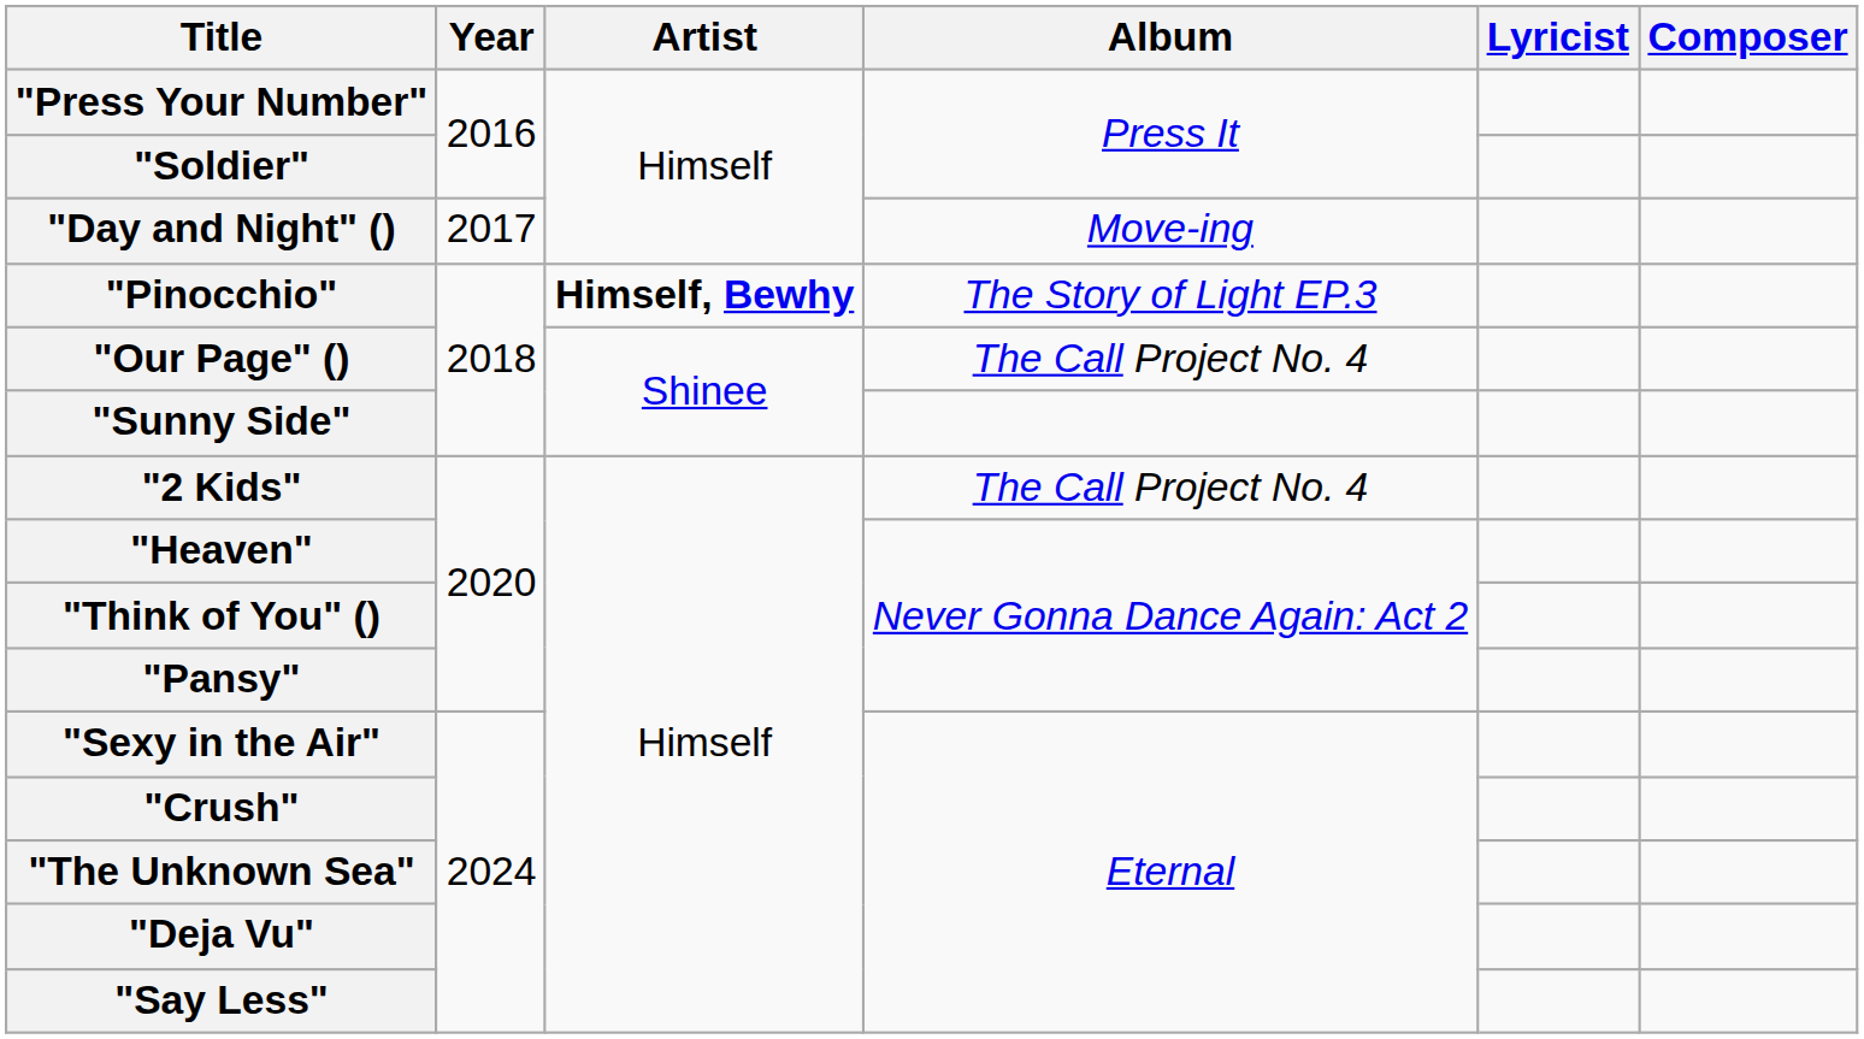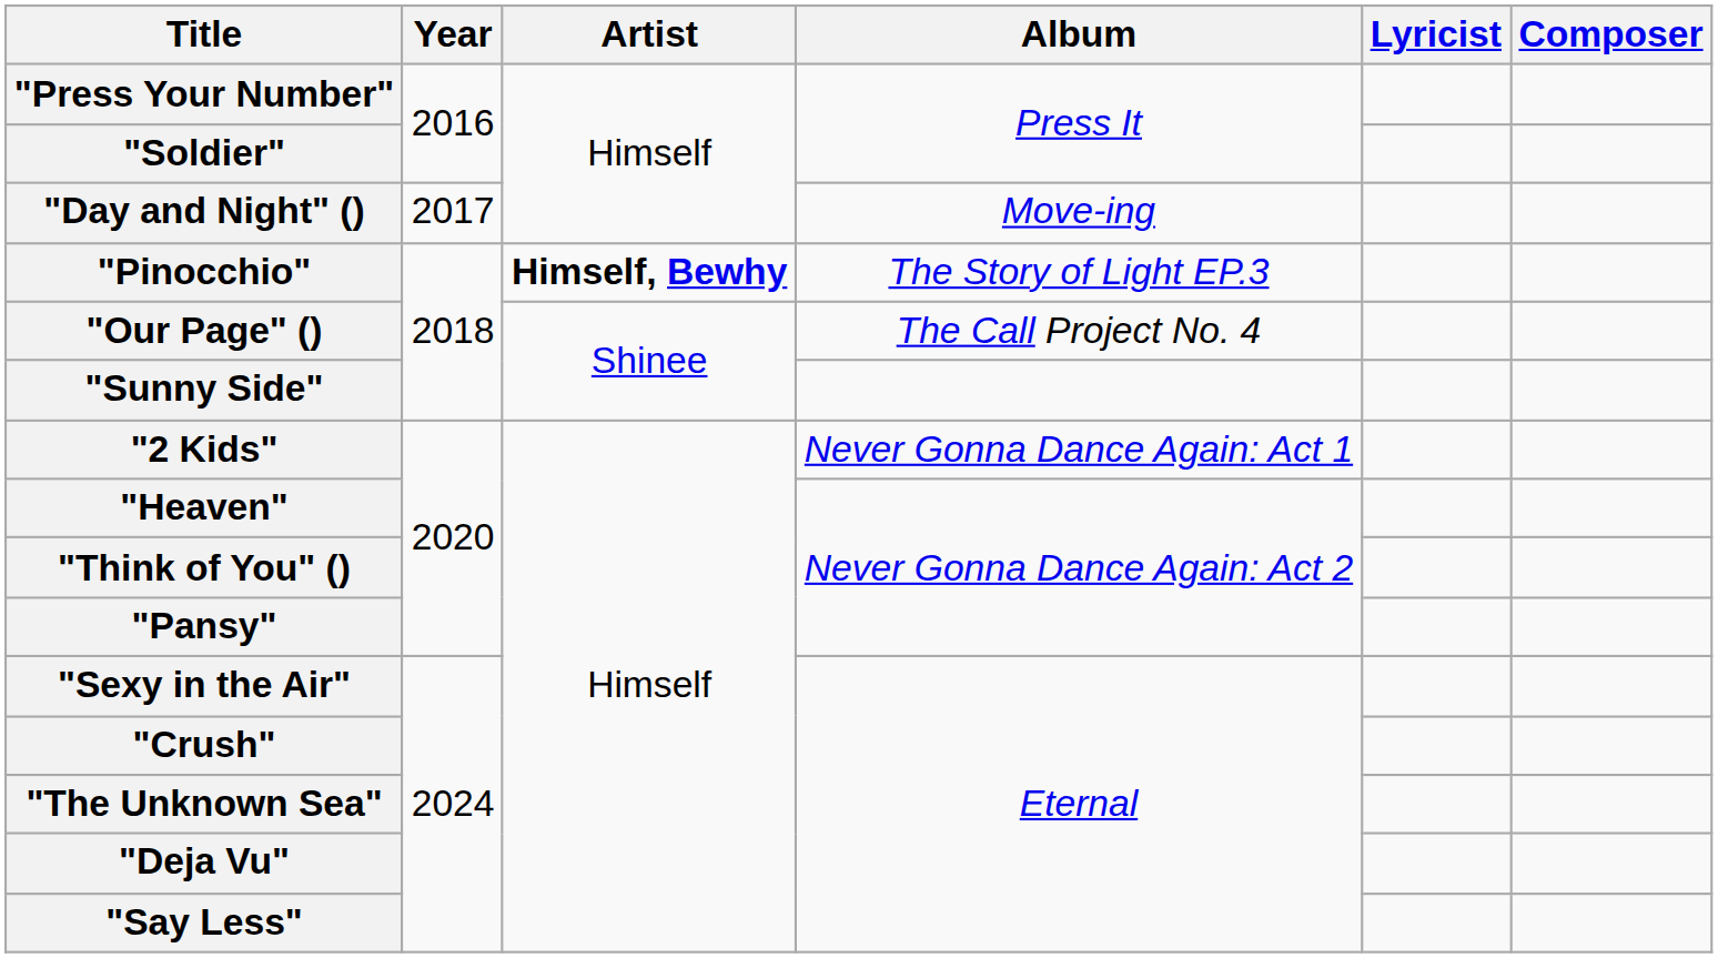 <table class="wikitable sortable plainrowheaders" style="text-align:center">
 <tr>
 <th scope="col">Title</th>
 <th scope="col">Year</th>
 <th scope="col">Artist</th>
 <th scope="col">Album</th>
 <th scope="col"><a href='#'>Lyricist</a></th>
 <th scope="col"><a href='#'>Composer</a></th>
 </tr>
 <tr>
 <th scope="row">"Press Your Number"</th>
 <td rowspan="2">2016</td>
 <td rowspan="3">Himself</td>
 <td rowspan="2"><em><a href='#'>Press It</a></em></td>
 <td></td>
 <td></td>
 </tr>
 <tr>
 <th scope="row">"Soldier"</th>
 <td></td>
 <td></td>
 </tr>
 <tr>
 <th scope="row">"Day and Night" ()</th>
 <td>2017</td>
 <td><em><a href='#'>Move-ing</a></em></td>
 <td></td>
 <td></td>
 </tr>
 <tr>
 <th scope="row">"Pinocchio"</th>
 <td rowspan="3">2018</td>
 <td><strong>Himself, <a href='#'>Bewhy</a></strong></td>
 <td><em><a href='#'>The Story of Light EP.3</a></em></td>
 <td></td>
 <td></td>
 </tr>
 <tr>
 <th scope="row">"Our Page" ()</th>
 <td rowspan="2"><a href='#'>Shinee</a></td>
 <td><em><a href='#'>The Call</a> Project No. 4</em></td>
 <td></td>
 <td></td>
 </tr>
 <tr>
 <th scope="row">"Sunny Side"</th>
 <td></td>
 <td></td>
 <td></td>
 </tr>
 <tr>
 <th scope="row">"2 Kids"</th>
 <td rowspan="4">2020</td>
 <td rowspan="9">Himself</td>
-<td><em><a href='#'>The Call</a> Project No. 4</em></td>
+<td><em><a href='#'>Never Gonna Dance Again: Act 1</a></em></td>
 <td></td>
 <td></td>
 </tr>
 <tr>
 <th scope="row">"Heaven"</th>
 <td rowspan="3"><em><a href='#'>Never Gonna Dance Again: Act 2</a></em></td>
 <td></td>
 <td></td>
 </tr>
 <tr>
 <th scope="row">"Think of You" ()</th>
 <td></td>
 <td></td>
 </tr>
 <tr>
 <th scope="row">"Pansy"</th>
 <td></td>
 <td></td>
 </tr>
 <tr>
 <th scope="row">"Sexy in the Air"</th>
 <td rowspan="5">2024</td>
 <td rowspan="5"><em><a href='#'>Eternal</a></em></td>
 <td></td>
 <td></td>
 </tr>
 <tr>
 <th scope="row">"Crush"</th>
 <td></td>
 <td></td>
 </tr>
 <tr>
 <th scope="row">"The Unknown Sea"</th>
 <td></td>
 <td></td>
 </tr>
 <tr>
 <th scope="row">"Deja Vu"</th>
 <td></td>
 <td></td>
 </tr>
 <tr>
 <th scope="row">"Say Less"</th>
 <td></td>
 <td></td>
 </tr>
 </table>
